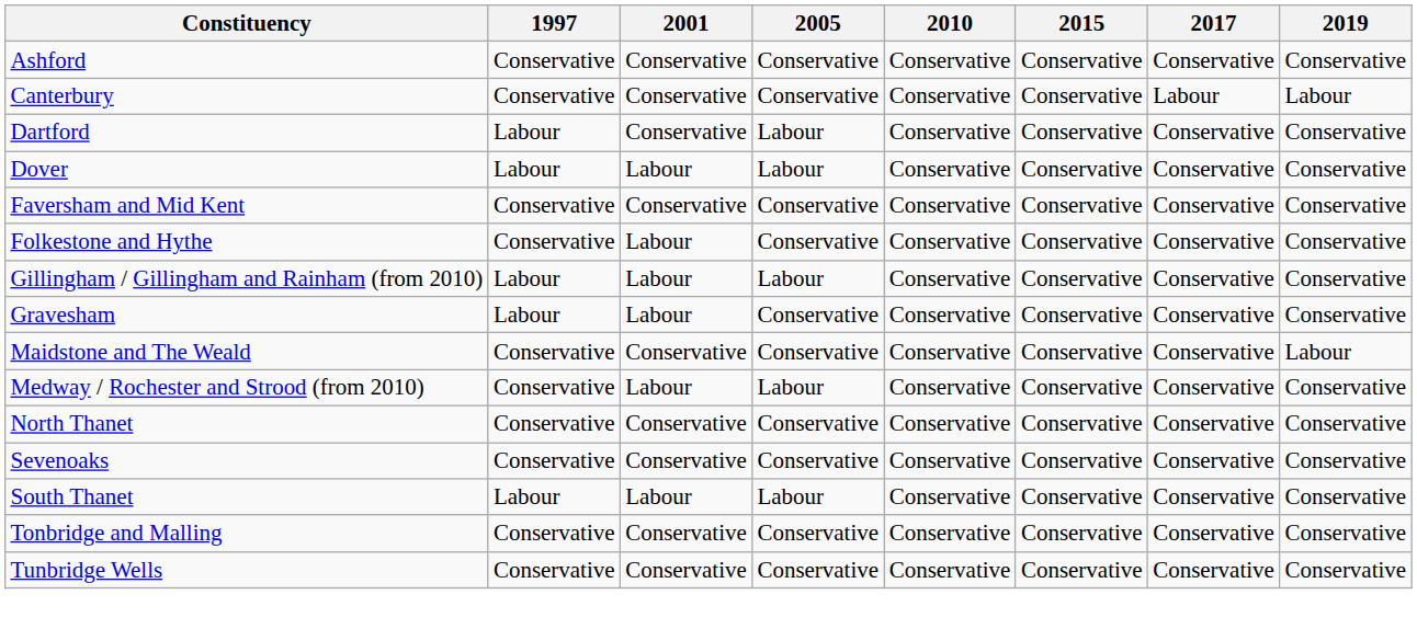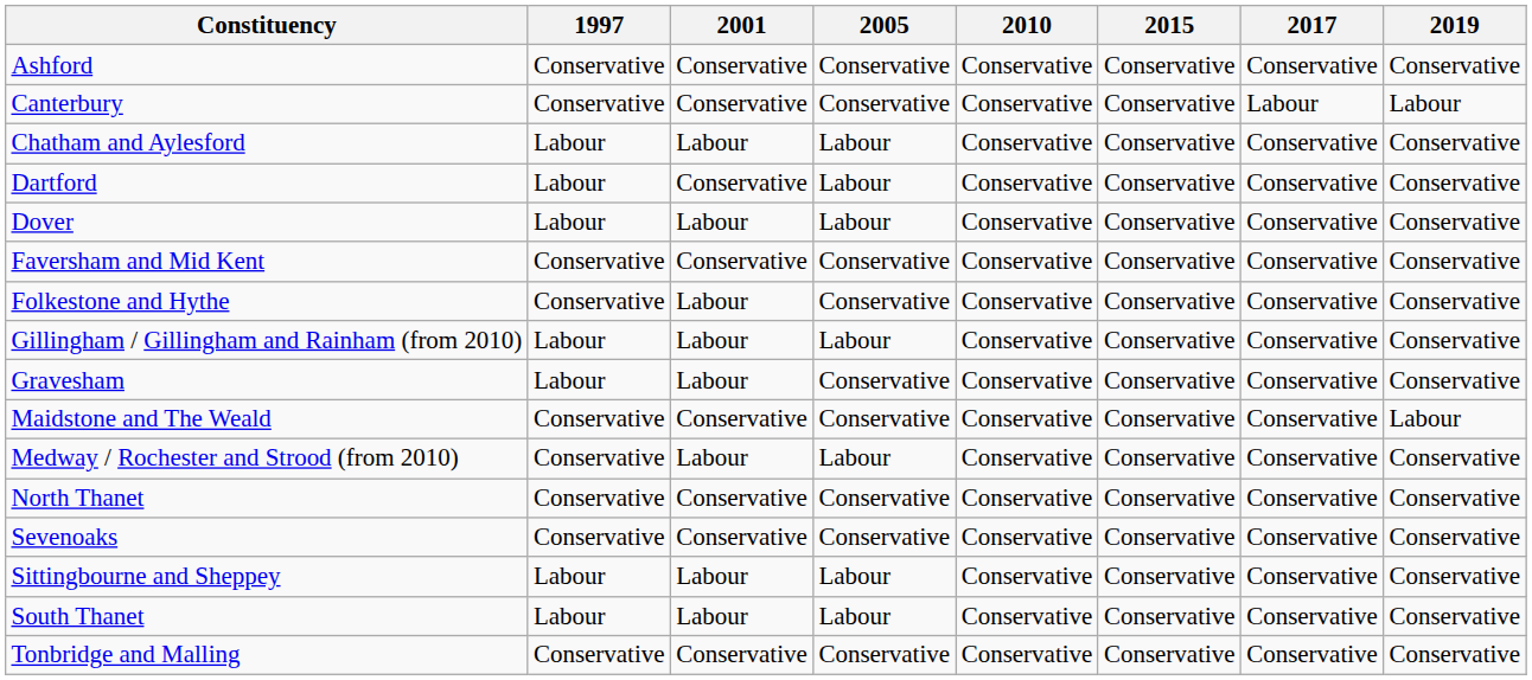 <table class="wikitable">
 <tr>
 <th>Constituency</th>
 <th>1997</th>
 <th>2001</th>
 <th>2005</th>
 <th>2010</th>
 <th>2015</th>
 <th>2017</th>
 <th>2019</th>
 </tr>
 <tr>
 <td><a href='#'>Ashford</a></td>
 <td bgcolor=>Conservative</td>
 <td bgcolor=>Conservative</td>
 <td bgcolor=>Conservative</td>
 <td bgcolor=>Conservative</td>
 <td bgcolor=>Conservative</td>
 <td bgcolor=>Conservative</td>
 <td bgcolor=>Conservative</td>
 </tr>
 <tr>
 <td><a href='#'>Canterbury</a></td>
 <td bgcolor=>Conservative</td>
 <td bgcolor=>Conservative</td>
 <td bgcolor=>Conservative</td>
 <td bgcolor=>Conservative</td>
 <td bgcolor=>Conservative</td>
 <td bgcolor=>Labour</td>
 <td bgcolor=>Labour</td>
+</tr>
+<tr>
+<td><a href='#'>Chatham and Aylesford</a></td>
+<td bgcolor=>Labour</td>
+<td bgcolor=>Labour</td>
+<td bgcolor=>Labour</td>
+<td bgcolor=>Conservative</td>
+<td bgcolor=>Conservative</td>
+<td bgcolor=>Conservative</td>
+<td bgcolor=>Conservative</td>
 </tr>
 <tr>
 <td><a href='#'>Dartford</a></td>
 <td bgcolor=>Labour</td>
 <td bgcolor=>Conservative</td>
 <td bgcolor=>Labour</td>
 <td bgcolor=>Conservative</td>
 <td bgcolor=>Conservative</td>
 <td bgcolor=>Conservative</td>
 <td bgcolor=>Conservative</td>
 </tr>
 <tr>
 <td><a href='#'>Dover</a></td>
 <td bgcolor=>Labour</td>
 <td bgcolor=>Labour</td>
 <td bgcolor=>Labour</td>
 <td bgcolor=>Conservative</td>
 <td bgcolor=>Conservative</td>
 <td bgcolor=>Conservative</td>
 <td bgcolor=>Conservative</td>
 </tr>
 <tr>
 <td><a href='#'>Faversham and Mid Kent</a></td>
 <td bgcolor=>Conservative</td>
 <td bgcolor=>Conservative</td>
 <td bgcolor=>Conservative</td>
 <td bgcolor=>Conservative</td>
 <td bgcolor=>Conservative</td>
 <td bgcolor=>Conservative</td>
 <td bgcolor=>Conservative</td>
 </tr>
 <tr>
 <td><a href='#'>Folkestone and Hythe</a></td>
 <td bgcolor=>Conservative</td>
 <td bgcolor=>Labour</td>
 <td bgcolor=>Conservative</td>
 <td bgcolor=>Conservative</td>
 <td bgcolor=>Conservative</td>
 <td bgcolor=>Conservative</td>
 <td bgcolor=>Conservative</td>
 </tr>
 <tr>
 <td><a href='#'>Gillingham</a> / <a href='#'>Gillingham and Rainham</a> (from 2010)</td>
 <td bgcolor=>Labour</td>
 <td bgcolor=>Labour</td>
 <td bgcolor=>Labour</td>
 <td bgcolor=>Conservative</td>
 <td bgcolor=>Conservative</td>
 <td bgcolor=>Conservative</td>
 <td bgcolor=>Conservative</td>
 </tr>
 <tr>
 <td><a href='#'>Gravesham</a></td>
 <td bgcolor=>Labour</td>
 <td bgcolor=>Labour</td>
 <td bgcolor=>Conservative</td>
 <td bgcolor=>Conservative</td>
 <td bgcolor=>Conservative</td>
 <td bgcolor=>Conservative</td>
 <td bgcolor=>Conservative</td>
 </tr>
 <tr>
 <td><a href='#'>Maidstone and The Weald</a></td>
 <td bgcolor=>Conservative</td>
 <td bgcolor=>Conservative</td>
 <td bgcolor=>Conservative</td>
 <td bgcolor=>Conservative</td>
 <td bgcolor=>Conservative</td>
 <td bgcolor=>Conservative</td>
 <td bgcolor=>Labour</td>
 </tr>
 <tr>
 <td><a href='#'>Medway</a> / <a href='#'>Rochester and Strood</a> (from 2010)</td>
 <td bgcolor=>Conservative</td>
 <td bgcolor=>Labour</td>
 <td bgcolor=>Labour</td>
 <td bgcolor=>Conservative</td>
 <td bgcolor=>Conservative</td>
 <td bgcolor=>Conservative</td>
 <td bgcolor=>Conservative</td>
 </tr>
 <tr>
 <td><a href='#'>North Thanet</a></td>
 <td bgcolor=>Conservative</td>
 <td bgcolor=>Conservative</td>
 <td bgcolor=>Conservative</td>
 <td bgcolor=>Conservative</td>
 <td bgcolor=>Conservative</td>
 <td bgcolor=>Conservative</td>
 <td bgcolor=>Conservative</td>
 </tr>
 <tr>
 <td><a href='#'>Sevenoaks</a></td>
 <td bgcolor=>Conservative</td>
 <td bgcolor=>Conservative</td>
 <td bgcolor=>Conservative</td>
 <td bgcolor=>Conservative</td>
 <td bgcolor=>Conservative</td>
 <td bgcolor=>Conservative</td>
 <td bgcolor=>Conservative</td>
 </tr>
 <tr>
+<td><a href='#'>Sittingbourne and Sheppey</a></td>
+<td bgcolor=>Labour</td>
+<td bgcolor=>Labour</td>
+<td bgcolor=>Labour</td>
+<td bgcolor=>Conservative</td>
+<td bgcolor=>Conservative</td>
+<td bgcolor=>Conservative</td>
+<td bgcolor=>Conservative</td>
+</tr>
+<tr>
 <td><a href='#'>South Thanet</a></td>
 <td bgcolor=>Labour</td>
 <td bgcolor=>Labour</td>
 <td bgcolor=>Labour</td>
 <td bgcolor=>Conservative</td>
 <td bgcolor=>Conservative</td>
 <td bgcolor=>Conservative</td>
 <td bgcolor=>Conservative</td>
 </tr>
 <tr>
 <td><a href='#'>Tonbridge and Malling</a></td>
 <td bgcolor=>Conservative</td>
 <td bgcolor=>Conservative</td>
 <td bgcolor=>Conservative</td>
 <td bgcolor=>Conservative</td>
 <td bgcolor=>Conservative</td>
 <td bgcolor=>Conservative</td>
 <td bgcolor=>Conservative</td>
 </tr>
-<tr>
-<td><a href='#'>Tunbridge Wells</a></td>
-<td bgcolor=>Conservative</td>
-<td bgcolor=>Conservative</td>
-<td bgcolor=>Conservative</td>
-<td bgcolor=>Conservative</td>
-<td bgcolor=>Conservative</td>
-<td bgcolor=>Conservative</td>
-<td bgcolor=>Conservative</td>
-</tr>
 </table>
